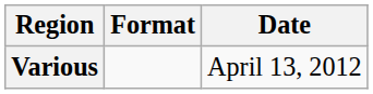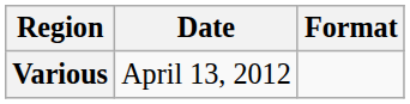 <table class="wikitable plainrowheaders">
 <tr>
 <th scope="col">Region</th>
+<th scope="col">Date</th>
 <th scope="col">Format</th>
-<th scope="col">Date</th>
 </tr>
 <tr>
 <th scope="row">Various</th>
+<td>April 13, 2012</td>
 <td></td>
-<td>April 13, 2012</td>
 </tr>
 </table>
